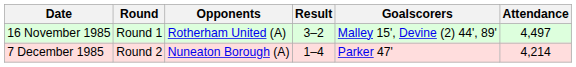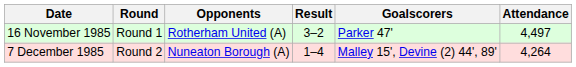 <table class="wikitable">
 <tr>
 <th>Date</th>
 <th>Round</th>
 <th>Opponents</th>
 <th>Result</th>
 <th>Goalscorers</th>
 <th>Attendance</th>
 </tr>
 <tr bgcolor="#ddffdd">
 <td>16 November 1985</td>
 <td>Round 1</td>
 <td><a href='#'>Rotherham United</a> (A)</td>
 <td align="center">3–2</td>
-<td><a href='#'>Malley</a> 15', <a href='#'>Devine</a> (2) 44', 89'</td>
+<td><a href='#'>Parker</a> 47'</td>
 <td align="center">4,497</td>
 </tr>
 <tr bgcolor="#ffdddd">
 <td>7 December 1985</td>
 <td>Round 2</td>
 <td><a href='#'>Nuneaton Borough</a> (A)</td>
 <td align="center">1–4</td>
-<td><a href='#'>Parker</a> 47'</td>
-<td align="center">4,214</td>
+<td><a href='#'>Malley</a> 15', <a href='#'>Devine</a> (2) 44', 89'</td>
+<td align="center">4,264</td>
 </tr>
 </table>
